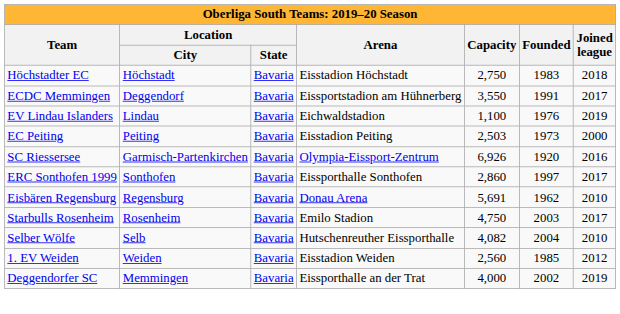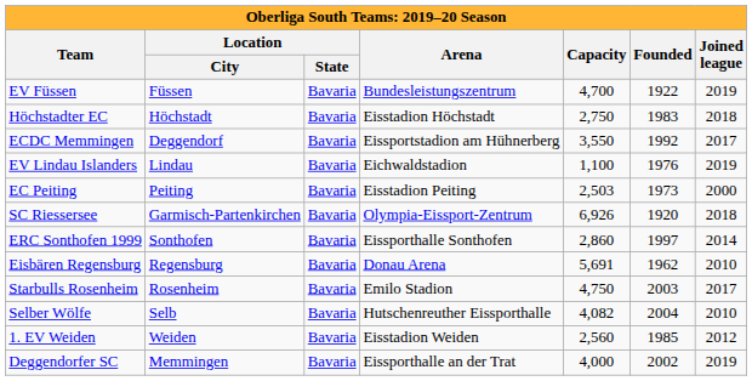 <table class="wikitable sortable">
 <tr>
 <th style="background:#feb634;" colspan="7"><span>Oberliga South Teams: 2019–20 Season</span></th>
 </tr>
 <tr>
 <th rowspan=2>Team</th>
 <th colspan=2>Location</th>
 <th rowspan=2>Arena</th>
 <th rowspan=2>Capacity</th>
 <th rowspan=2>Founded</th>
 <th rowspan=2>Joined <br> league</th>
 </tr>
 <tr>
 <th>City</th>
 <th>State</th>
 </tr>
 <tr>
+<td><a href='#'>EV Füssen</a></td>
+<td><a href='#'>Füssen</a></td>
+<td> <a href='#'>Bavaria</a></td>
+<td><a href='#'>Bundesleistungszentrum</a></td>
+<td align=center>4,700</td>
+<td align=center>1922</td>
+<td align=center>2019</td>
+</tr>
+<tr>
 <td><a href='#'>Höchstadter EC</a></td>
 <td><a href='#'>Höchstadt</a></td>
 <td> <a href='#'>Bavaria</a></td>
 <td>Eisstadion Höchstadt</td>
 <td align=center>2,750</td>
 <td align=center>1983</td>
 <td align=center>2018</td>
 </tr>
 <tr>
 <td><a href='#'>ECDC Memmingen</a></td>
 <td><a href='#'>Deggendorf</a></td>
 <td> <a href='#'>Bavaria</a></td>
 <td>Eissportstadion am Hühnerberg</td>
 <td align=center>3,550</td>
-<td align=center>1991</td>
+<td align=center>1992</td>
 <td align=center>2017</td>
 </tr>
 <tr>
 <td><a href='#'>EV Lindau Islanders</a></td>
 <td><a href='#'>Lindau</a></td>
 <td> <a href='#'>Bavaria</a></td>
 <td>Eichwaldstadion</td>
 <td align=center>1,100</td>
 <td align=center>1976</td>
 <td align=center>2019</td>
 </tr>
 <tr>
 <td><a href='#'>EC Peiting</a></td>
 <td><a href='#'>Peiting</a></td>
 <td> <a href='#'>Bavaria</a></td>
 <td>Eisstadion Peiting</td>
 <td align=center>2,503</td>
 <td align=center>1973</td>
 <td align=center>2000</td>
 </tr>
 <tr>
 <td><a href='#'>SC Riessersee</a></td>
 <td><a href='#'>Garmisch-Partenkirchen</a></td>
 <td> <a href='#'>Bavaria</a></td>
 <td><a href='#'>Olympia-Eissport-Zentrum</a></td>
 <td align=center>6,926</td>
 <td align=center>1920</td>
-<td align=center>2016</td>
+<td align=center>2018</td>
 </tr>
 <tr>
 <td><a href='#'>ERC Sonthofen 1999</a></td>
 <td><a href='#'>Sonthofen</a></td>
 <td> <a href='#'>Bavaria</a></td>
 <td>Eissporthalle Sonthofen</td>
 <td align=center>2,860</td>
 <td align=center>1997</td>
-<td align=center>2017</td>
+<td align=center>2014</td>
 </tr>
 <tr>
 <td><a href='#'>Eisbären Regensburg</a></td>
 <td><a href='#'>Regensburg</a></td>
 <td> <a href='#'>Bavaria</a></td>
 <td><a href='#'>Donau Arena</a></td>
 <td align=center>5,691</td>
 <td align=center>1962</td>
 <td align=center>2010</td>
 </tr>
 <tr>
 <td><a href='#'>Starbulls Rosenheim</a></td>
 <td><a href='#'>Rosenheim</a></td>
 <td> <a href='#'>Bavaria</a></td>
 <td>Emilo Stadion</td>
 <td align=center>4,750</td>
 <td align=center>2003</td>
 <td align=center>2017</td>
 </tr>
 <tr>
 <td><a href='#'>Selber Wölfe</a></td>
 <td><a href='#'>Selb</a></td>
 <td> <a href='#'>Bavaria</a></td>
 <td>Hutschenreuther Eissporthalle</td>
 <td align=center>4,082</td>
 <td align=center>2004</td>
 <td align=center>2010</td>
 </tr>
 <tr>
 <td><a href='#'>1. EV Weiden</a></td>
 <td><a href='#'>Weiden</a></td>
 <td> <a href='#'>Bavaria</a></td>
 <td>Eisstadion Weiden</td>
 <td align=center>2,560</td>
 <td align=center>1985</td>
 <td align=center>2012</td>
 </tr>
 <tr>
 <td><a href='#'>Deggendorfer SC</a></td>
 <td><a href='#'>Memmingen</a></td>
 <td> <a href='#'>Bavaria</a></td>
 <td>Eissporthalle an der Trat</td>
 <td align=center>4,000</td>
 <td align=center>2002</td>
 <td align=center>2019</td>
 </tr>
 </table>
